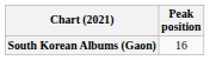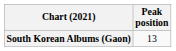 <table class="wikitable plainrowheaders" style="text-align:center">
 <tr>
 <th scope="col">Chart (2021)</th>
 <th scope="col">Peak<br>position</th>
 </tr>
 <tr>
 <th scope="row">South Korean Albums (Gaon)</th>
-<td>16</td>
+<td>13</td>
 </tr>
 </table>
